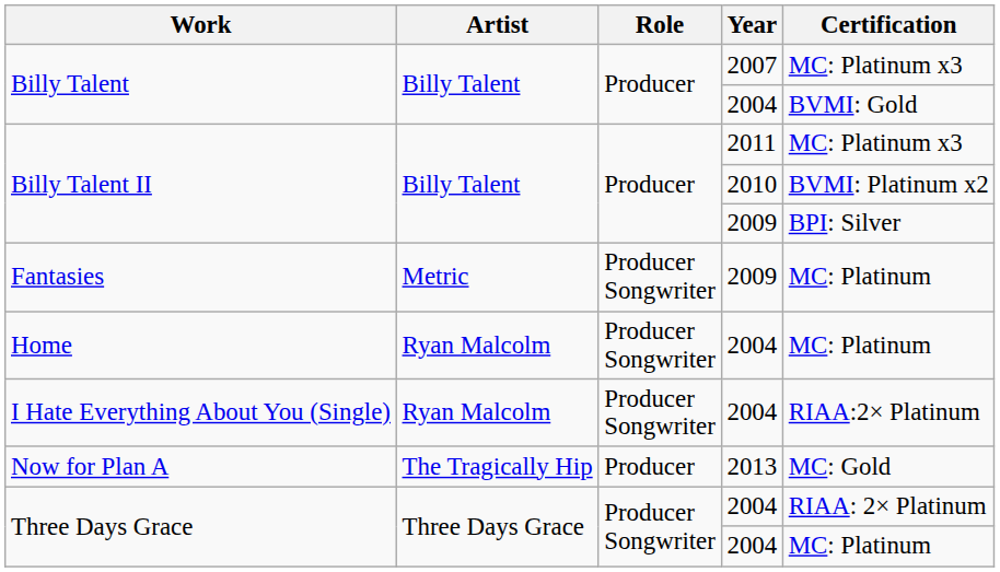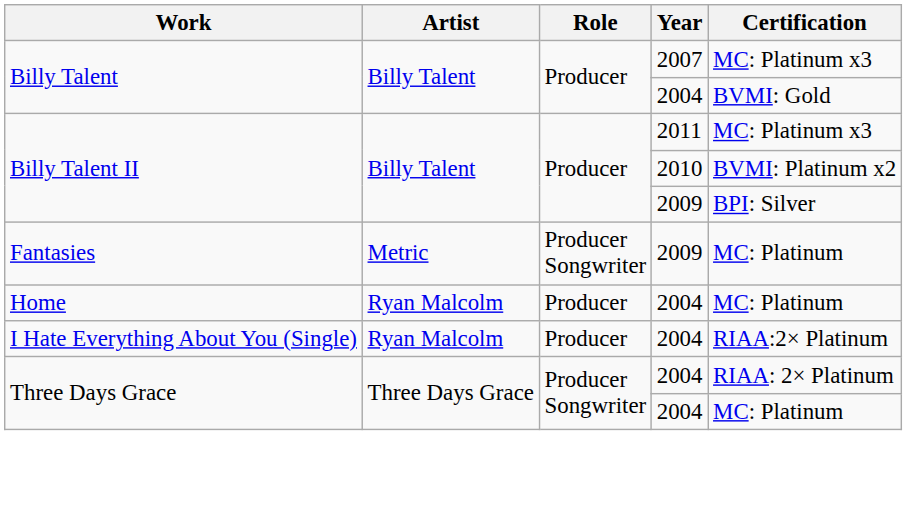 <table class="wikitable sortable">
 <tr>
 <th>Work</th>
 <th>Artist</th>
 <th class="unsortable">Role</th>
 <th>Year</th>
 <th>Certification</th>
 </tr>
 <tr>
 <td rowspan="2"><a href='#'>Billy Talent</a></td>
 <td rowspan="2"><a href='#'>Billy Talent</a></td>
 <td rowspan="2">Producer</td>
 <td>2007</td>
 <td><a href='#'>MC</a>: Platinum x3</td>
 </tr>
 <tr>
 <td>2004</td>
 <td><a href='#'>BVMI</a>: Gold</td>
 </tr>
 <tr>
 <td rowspan="3"><a href='#'>Billy Talent II</a></td>
 <td rowspan="3"><a href='#'>Billy Talent</a></td>
 <td rowspan="3">Producer</td>
 <td>2011</td>
 <td><a href='#'>MC</a>: Platinum x3</td>
 </tr>
 <tr>
 <td>2010</td>
 <td><a href='#'>BVMI</a>: Platinum x2</td>
 </tr>
 <tr>
 <td>2009</td>
 <td><a href='#'>BPI</a>: Silver</td>
 </tr>
 <tr>
 <td><a href='#'>Fantasies</a></td>
 <td><a href='#'>Metric</a></td>
 <td>Producer <br> Songwriter</td>
 <td>2009</td>
 <td><a href='#'>MC</a>: Platinum</td>
 </tr>
 <tr>
 <td><a href='#'>Home</a></td>
 <td><a href='#'>Ryan Malcolm</a></td>
-<td>Producer <br> Songwriter</td>
+<td>Producer</td>
 <td>2004</td>
 <td><a href='#'>MC</a>: Platinum</td>
 </tr>
 <tr>
 <td><a href='#'> I Hate Everything About You (Single)</a></td>
 <td><a href='#'>Ryan Malcolm</a></td>
-<td>Producer <br> Songwriter</td>
+<td>Producer</td>
 <td>2004</td>
 <td><a href='#'>RIAA</a>:2× Platinum</td>
-</tr>
-<tr>
-<td><a href='#'>Now for Plan A</a></td>
-<td><a href='#'>The Tragically Hip</a></td>
-<td>Producer</td>
-<td>2013</td>
-<td><a href='#'>MC</a>: Gold</td>
 </tr>
 <tr>
 <td rowspan ="2">Three Days Grace</td>
 <td rowspan="2">Three Days Grace</td>
 <td rowspan="2">Producer <br> Songwriter</td>
 <td>2004</td>
 <td><a href='#'>RIAA</a>: 2× Platinum</td>
 </tr>
 <tr>
 <td>2004</td>
 <td><a href='#'>MC</a>: Platinum</td>
 </tr>
 </table>
